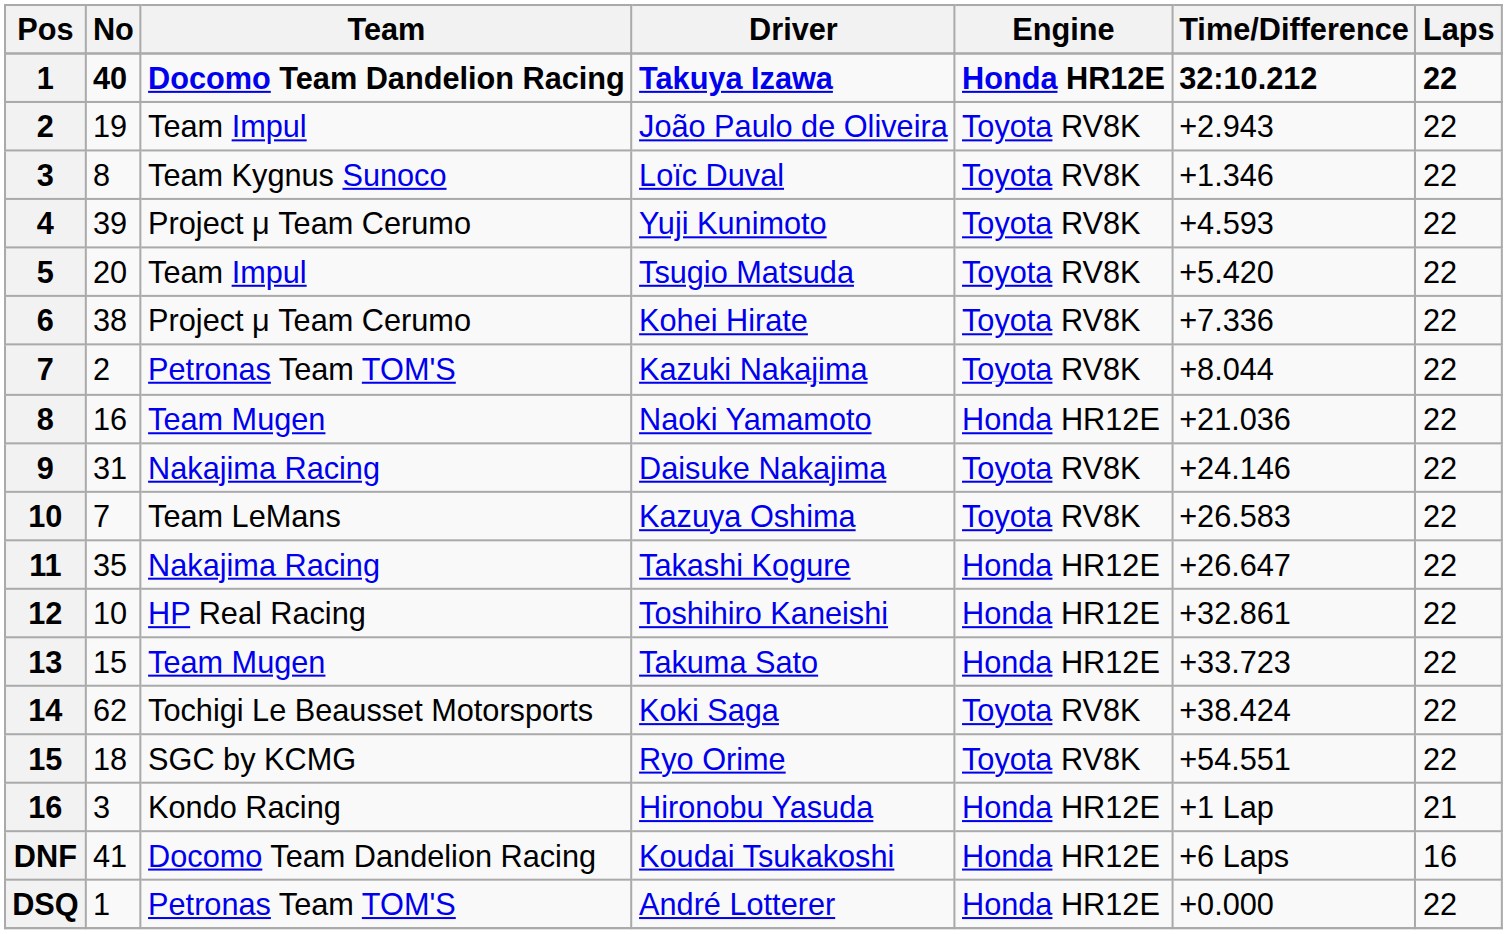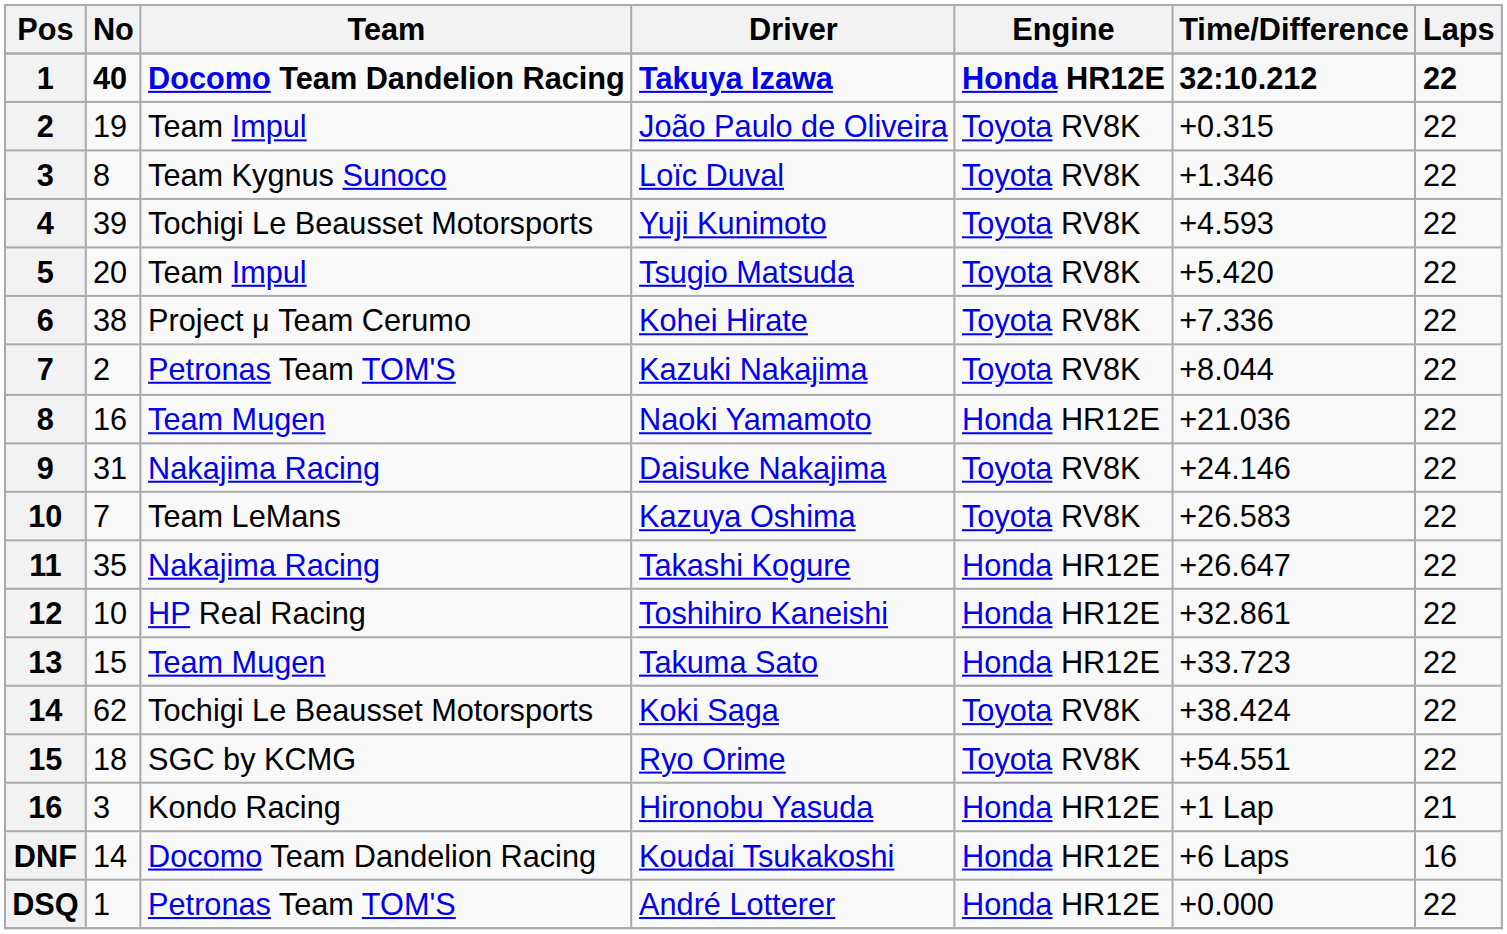 <table class="wikitable" style="font-size: 95%;">
 <tr>
 <th>Pos</th>
 <th>No</th>
 <th>Team</th>
 <th>Driver</th>
 <th>Engine</th>
 <th>Time/Difference</th>
 <th>Laps</th>
 </tr>
 <tr>
 </tr>
 <tr style="font-weight:bold">
 <th>1</th>
 <td>40</td>
 <td><a href='#'>Docomo</a> Team Dandelion Racing</td>
 <td> <a href='#'>Takuya Izawa</a></td>
 <td><a href='#'>Honda</a> HR12E</td>
 <td>32:10.212</td>
 <td>22</td>
 </tr>
 <tr style="font-weight:bold">
 </tr>
 <tr>
 <th>2</th>
 <td>19</td>
 <td>Team <a href='#'>Impul</a></td>
 <td> <a href='#'>João Paulo de Oliveira</a></td>
 <td><a href='#'>Toyota</a> RV8K</td>
-<td>+2.943</td>
+<td>+0.315</td>
 <td>22</td>
 </tr>
 <tr>
 <th>3</th>
 <td>8</td>
 <td>Team Kygnus <a href='#'>Sunoco</a></td>
 <td> <a href='#'>Loïc Duval</a></td>
 <td><a href='#'>Toyota</a> RV8K</td>
 <td>+1.346</td>
 <td>22</td>
 </tr>
 <tr>
 <th>4</th>
 <td>39</td>
-<td>Project μ Team Cerumo</td>
+<td>Tochigi Le Beausset Motorsports</td>
 <td> <a href='#'>Yuji Kunimoto</a></td>
 <td><a href='#'>Toyota</a> RV8K</td>
 <td>+4.593</td>
 <td>22</td>
 </tr>
 <tr>
 <th>5</th>
 <td>20</td>
 <td>Team <a href='#'>Impul</a></td>
 <td> <a href='#'>Tsugio Matsuda</a></td>
 <td><a href='#'>Toyota</a> RV8K</td>
 <td>+5.420</td>
 <td>22</td>
 </tr>
 <tr>
 <th>6</th>
 <td>38</td>
 <td>Project μ Team Cerumo</td>
 <td> <a href='#'>Kohei Hirate</a></td>
 <td><a href='#'>Toyota</a> RV8K</td>
 <td>+7.336</td>
 <td>22</td>
 </tr>
 <tr>
 <th>7</th>
 <td>2</td>
 <td><a href='#'>Petronas</a> Team <a href='#'>TOM'S</a></td>
 <td> <a href='#'>Kazuki Nakajima</a></td>
 <td><a href='#'>Toyota</a> RV8K</td>
 <td>+8.044</td>
 <td>22</td>
 </tr>
 <tr>
 <th>8</th>
 <td>16</td>
 <td><a href='#'>Team Mugen</a></td>
 <td> <a href='#'>Naoki Yamamoto</a></td>
 <td><a href='#'>Honda</a> HR12E</td>
 <td>+21.036</td>
 <td>22</td>
 </tr>
 <tr>
 <th>9</th>
 <td>31</td>
 <td><a href='#'>Nakajima Racing</a></td>
 <td> <a href='#'>Daisuke Nakajima</a></td>
 <td><a href='#'>Toyota</a> RV8K</td>
 <td>+24.146</td>
 <td>22</td>
 </tr>
 <tr>
 <th>10</th>
 <td>7</td>
 <td>Team LeMans</td>
 <td> <a href='#'>Kazuya Oshima</a></td>
 <td><a href='#'>Toyota</a> RV8K</td>
 <td>+26.583</td>
 <td>22</td>
 </tr>
 <tr>
 <th>11</th>
 <td>35</td>
 <td><a href='#'>Nakajima Racing</a></td>
 <td> <a href='#'>Takashi Kogure</a></td>
 <td><a href='#'>Honda</a> HR12E</td>
 <td>+26.647</td>
 <td>22</td>
 </tr>
 <tr>
 <th>12</th>
 <td>10</td>
 <td><a href='#'>HP</a> Real Racing</td>
 <td> <a href='#'>Toshihiro Kaneishi</a></td>
 <td><a href='#'>Honda</a> HR12E</td>
 <td>+32.861</td>
 <td>22</td>
 </tr>
 <tr>
 <th>13</th>
 <td>15</td>
 <td><a href='#'>Team Mugen</a></td>
 <td> <a href='#'>Takuma Sato</a></td>
 <td><a href='#'>Honda</a> HR12E</td>
 <td>+33.723</td>
 <td>22</td>
 </tr>
 <tr>
 <th>14</th>
 <td>62</td>
 <td>Tochigi Le Beausset Motorsports</td>
 <td> <a href='#'>Koki Saga</a></td>
 <td><a href='#'>Toyota</a> RV8K</td>
 <td>+38.424</td>
 <td>22</td>
 </tr>
 <tr>
 <th>15</th>
 <td>18</td>
 <td>SGC by KCMG</td>
 <td> <a href='#'>Ryo Orime</a></td>
 <td><a href='#'>Toyota</a> RV8K</td>
 <td>+54.551</td>
 <td>22</td>
 </tr>
 <tr>
 <th>16</th>
 <td>3</td>
 <td>Kondo Racing</td>
 <td> <a href='#'>Hironobu Yasuda</a></td>
 <td><a href='#'>Honda</a> HR12E</td>
 <td>+1 Lap</td>
 <td>21</td>
 </tr>
 <tr>
 <th>DNF</th>
-<td>41</td>
+<td>14</td>
 <td><a href='#'>Docomo</a> Team Dandelion Racing</td>
 <td> <a href='#'>Koudai Tsukakoshi</a></td>
 <td><a href='#'>Honda</a> HR12E</td>
 <td>+6 Laps</td>
 <td>16</td>
 </tr>
 <tr>
 <th>DSQ</th>
 <td>1</td>
 <td><a href='#'>Petronas</a> Team <a href='#'>TOM'S</a></td>
 <td> <a href='#'>André Lotterer</a></td>
 <td><a href='#'>Honda</a> HR12E</td>
 <td>+0.000</td>
 <td>22</td>
 </tr>
 <tr>
 </tr>
 </table>
